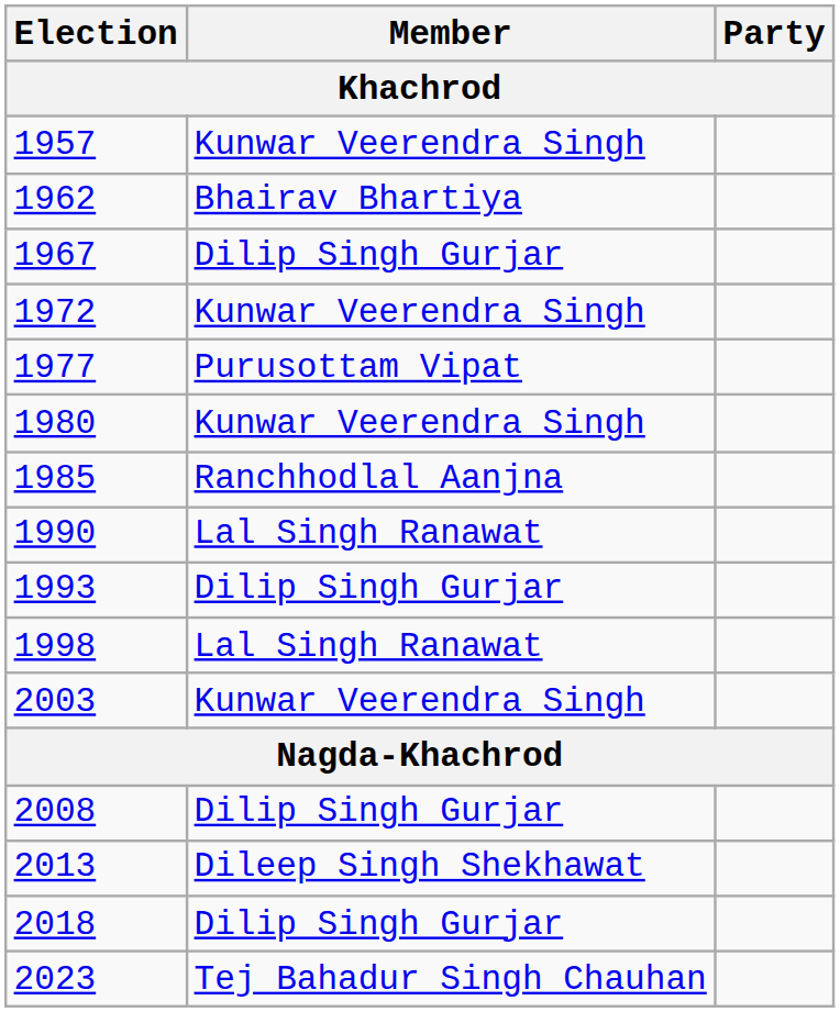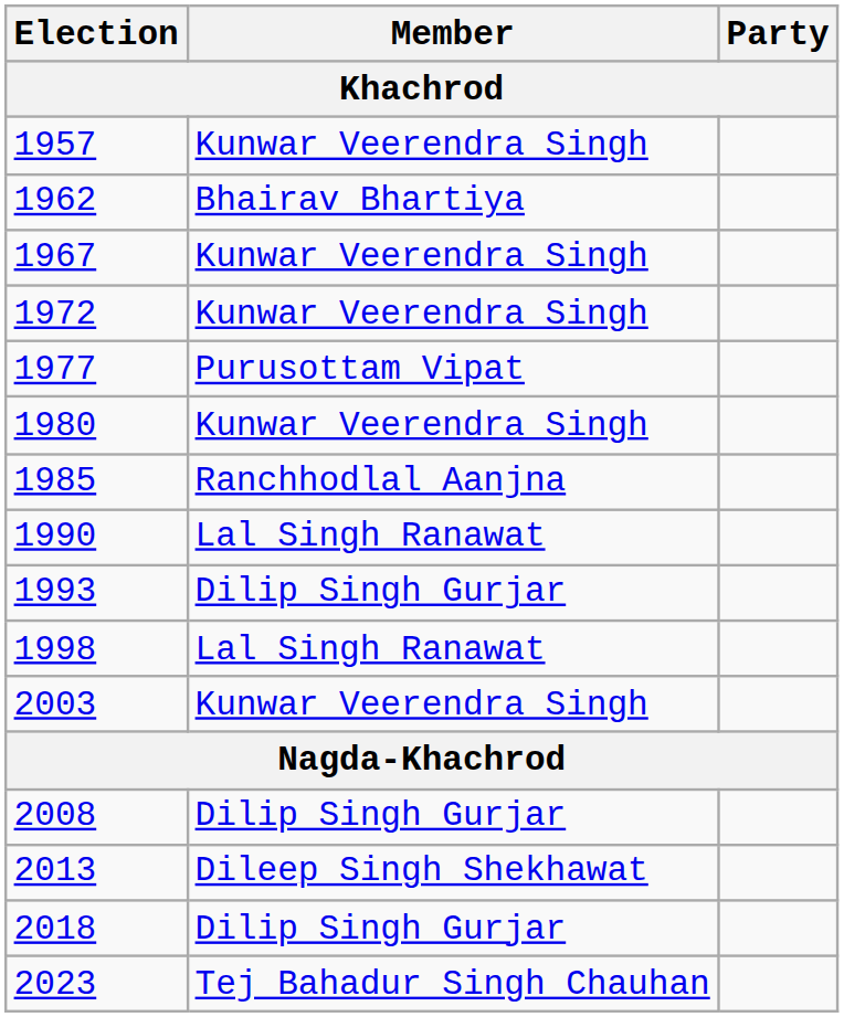 <table class="wikitable sortable">
 <tr>
 <th>Election</th>
 <th>Member</th>
 <th colspan=2>Party</th>
 </tr>
 <tr>
 <th colspan="5">Khachrod</th>
 </tr>
 <tr>
 <td><a href='#'>1957</a></td>
 <td><a href='#'>Kunwar Veerendra Singh</a></td>
 <td></td>
 </tr>
 <tr>
 <td><a href='#'>1962</a></td>
 <td><a href='#'>Bhairav Bhartiya</a></td>
 <td></td>
 </tr>
 <tr>
 <td><a href='#'>1967</a></td>
-<td><a href='#'>Dilip Singh Gurjar</a></td>
+<td><a href='#'>Kunwar Veerendra Singh</a></td>
 <td></td>
 </tr>
 <tr>
 <td><a href='#'>1972</a></td>
 <td><a href='#'>Kunwar Veerendra Singh</a></td>
 </tr>
 <tr>
 <td><a href='#'>1977</a></td>
 <td><a href='#'>Purusottam Vipat</a></td>
 <td></td>
 </tr>
 <tr>
 <td><a href='#'>1980</a></td>
 <td><a href='#'>Kunwar Veerendra Singh</a></td>
 </tr>
 <tr>
 <td><a href='#'>1985</a></td>
 <td><a href='#'>Ranchhodlal Aanjna</a></td>
 <td></td>
 </tr>
 <tr>
 <td><a href='#'>1990</a></td>
 <td><a href='#'>Lal Singh Ranawat</a></td>
 <td></td>
 </tr>
 <tr>
 <td><a href='#'>1993</a></td>
 <td><a href='#'>Dilip Singh Gurjar</a></td>
 <td></td>
 </tr>
 <tr>
 <td><a href='#'>1998</a></td>
 <td><a href='#'>Lal Singh Ranawat</a></td>
 <td></td>
 </tr>
 <tr>
 <td><a href='#'>2003</a></td>
 <td><a href='#'>Kunwar Veerendra Singh</a></td>
 <td></td>
 </tr>
 <tr>
 <th colspan="5">Nagda-Khachrod</th>
 </tr>
 <tr>
 <td><a href='#'>2008</a></td>
 <td><a href='#'>Dilip Singh Gurjar</a></td>
 <td></td>
 </tr>
 <tr>
 <td><a href='#'>2013</a></td>
 <td><a href='#'>Dileep Singh Shekhawat</a></td>
 <td></td>
 </tr>
 <tr>
 <td><a href='#'>2018</a></td>
 <td><a href='#'>Dilip Singh Gurjar</a></td>
 <td></td>
 </tr>
 <tr>
 <td><a href='#'>2023</a></td>
 <td><a href='#'>Tej Bahadur Singh Chauhan</a></td>
 <td></td>
 </tr>
 </table>
